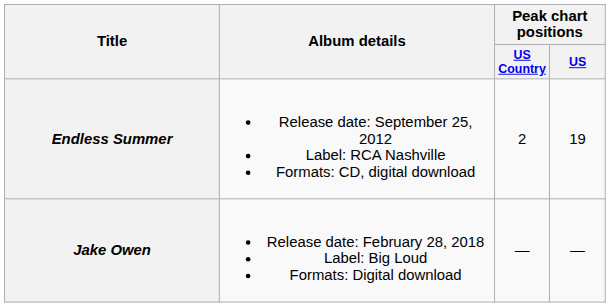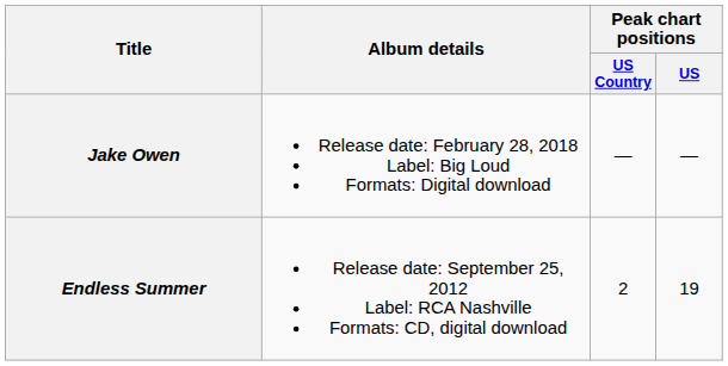 <table class="wikitable plainrowheaders" style="text-align:center;">
 <tr>
 <th rowspan="2" style="width:14em;">Title</th>
 <th rowspan="2" style="width:18em;">Album details</th>
 <th colspan="2">Peak chart<br>positions</th>
 </tr>
 <tr style="font-size:smaller;">
 <th style="width:4em;"><a href='#'>US Country</a><br></th>
 <th style="width:4em;"><a href='#'>US</a><br></th>
 </tr>
 <tr>
+<th scope="row"><em>Jake Owen</em></th>
+<td><br><ul><li>Release date: February 28, 2018</li><li>Label: Big Loud</li><li>Formats: Digital download</li></ul></td>
+<td>—</td>
+<td>—</td>
+</tr>
+<tr>
 <th scope="row"><em>Endless Summer</em></th>
 <td><br><ul><li>Release date: September 25, 2012</li><li>Label: RCA Nashville</li><li>Formats: CD, digital download</li></ul></td>
 <td>2</td>
 <td>19</td>
 </tr>
-<tr>
-<th scope="row"><em>Jake Owen</em></th>
-<td><br><ul><li>Release date: February 28, 2018</li><li>Label: Big Loud</li><li>Formats: Digital download</li></ul></td>
-<td>—</td>
-<td>—</td>
-</tr>
 </table>
